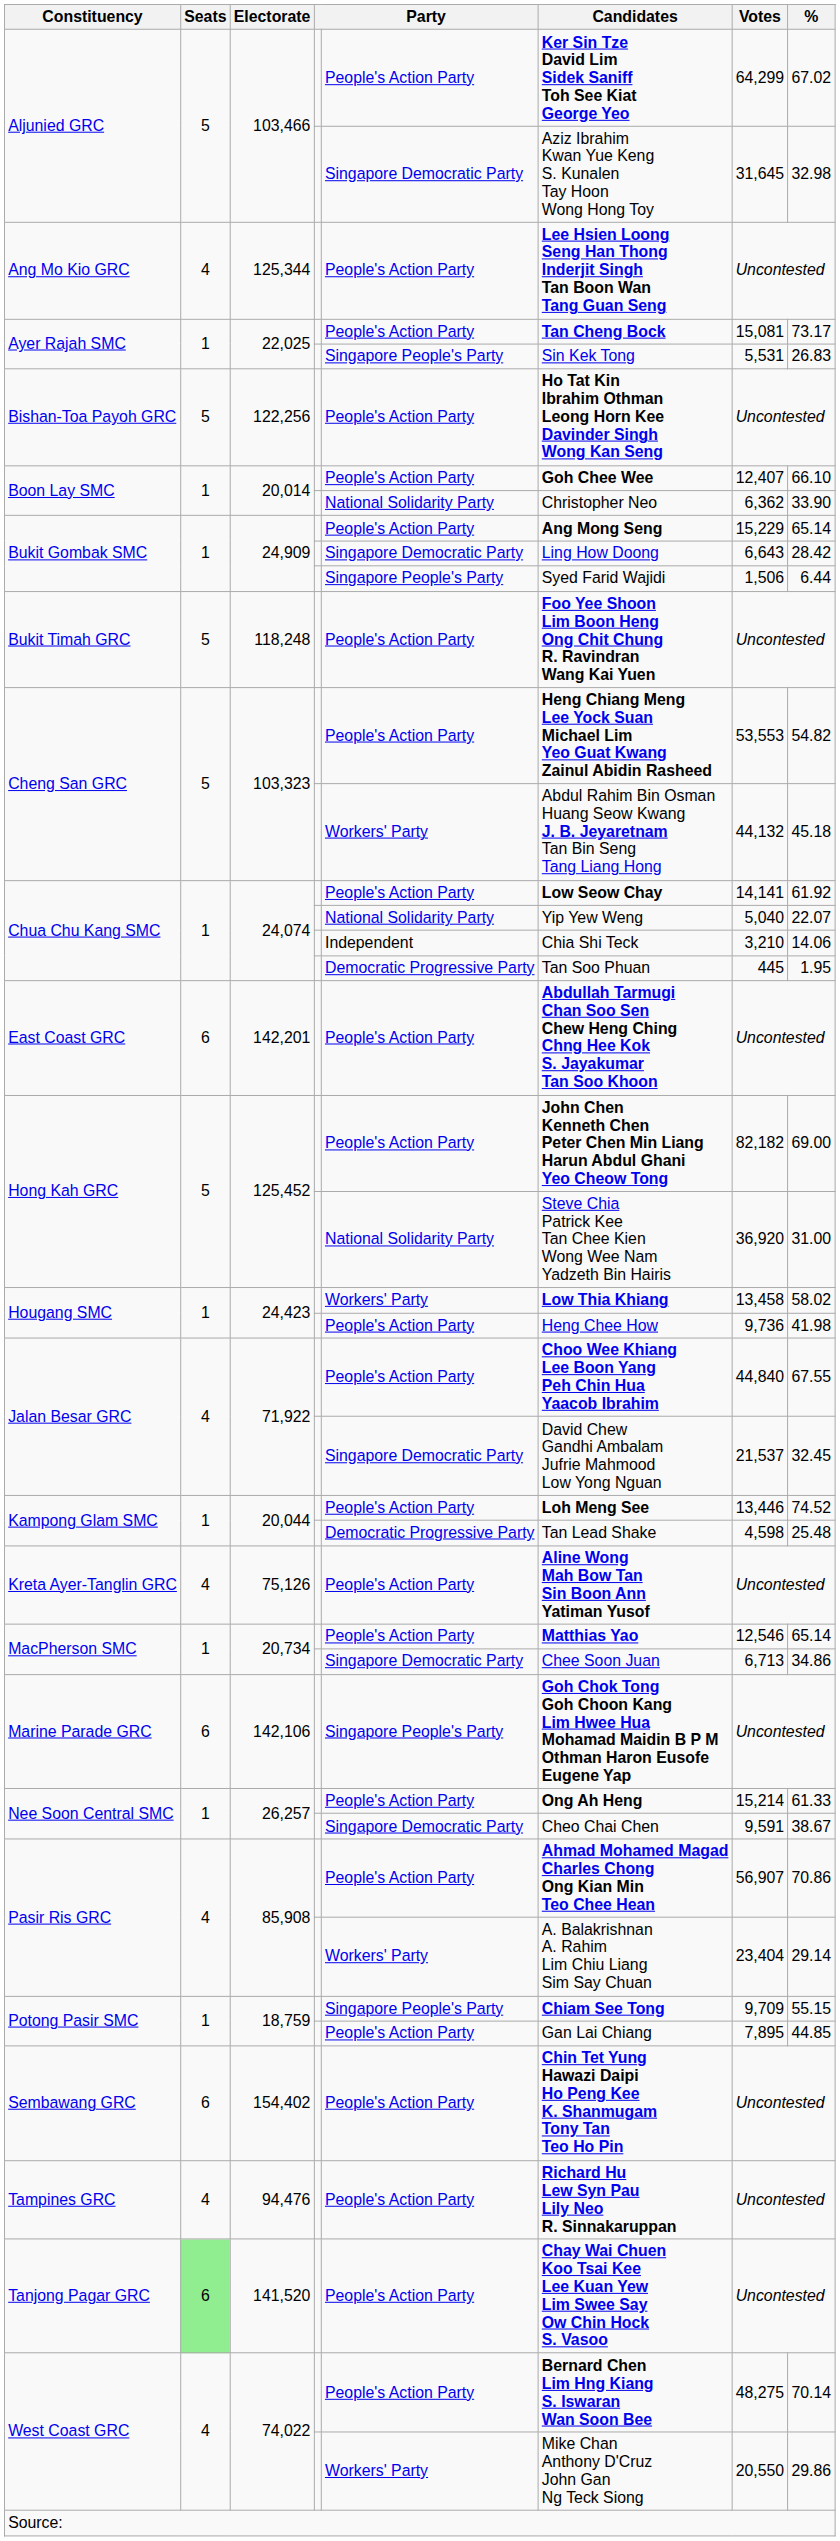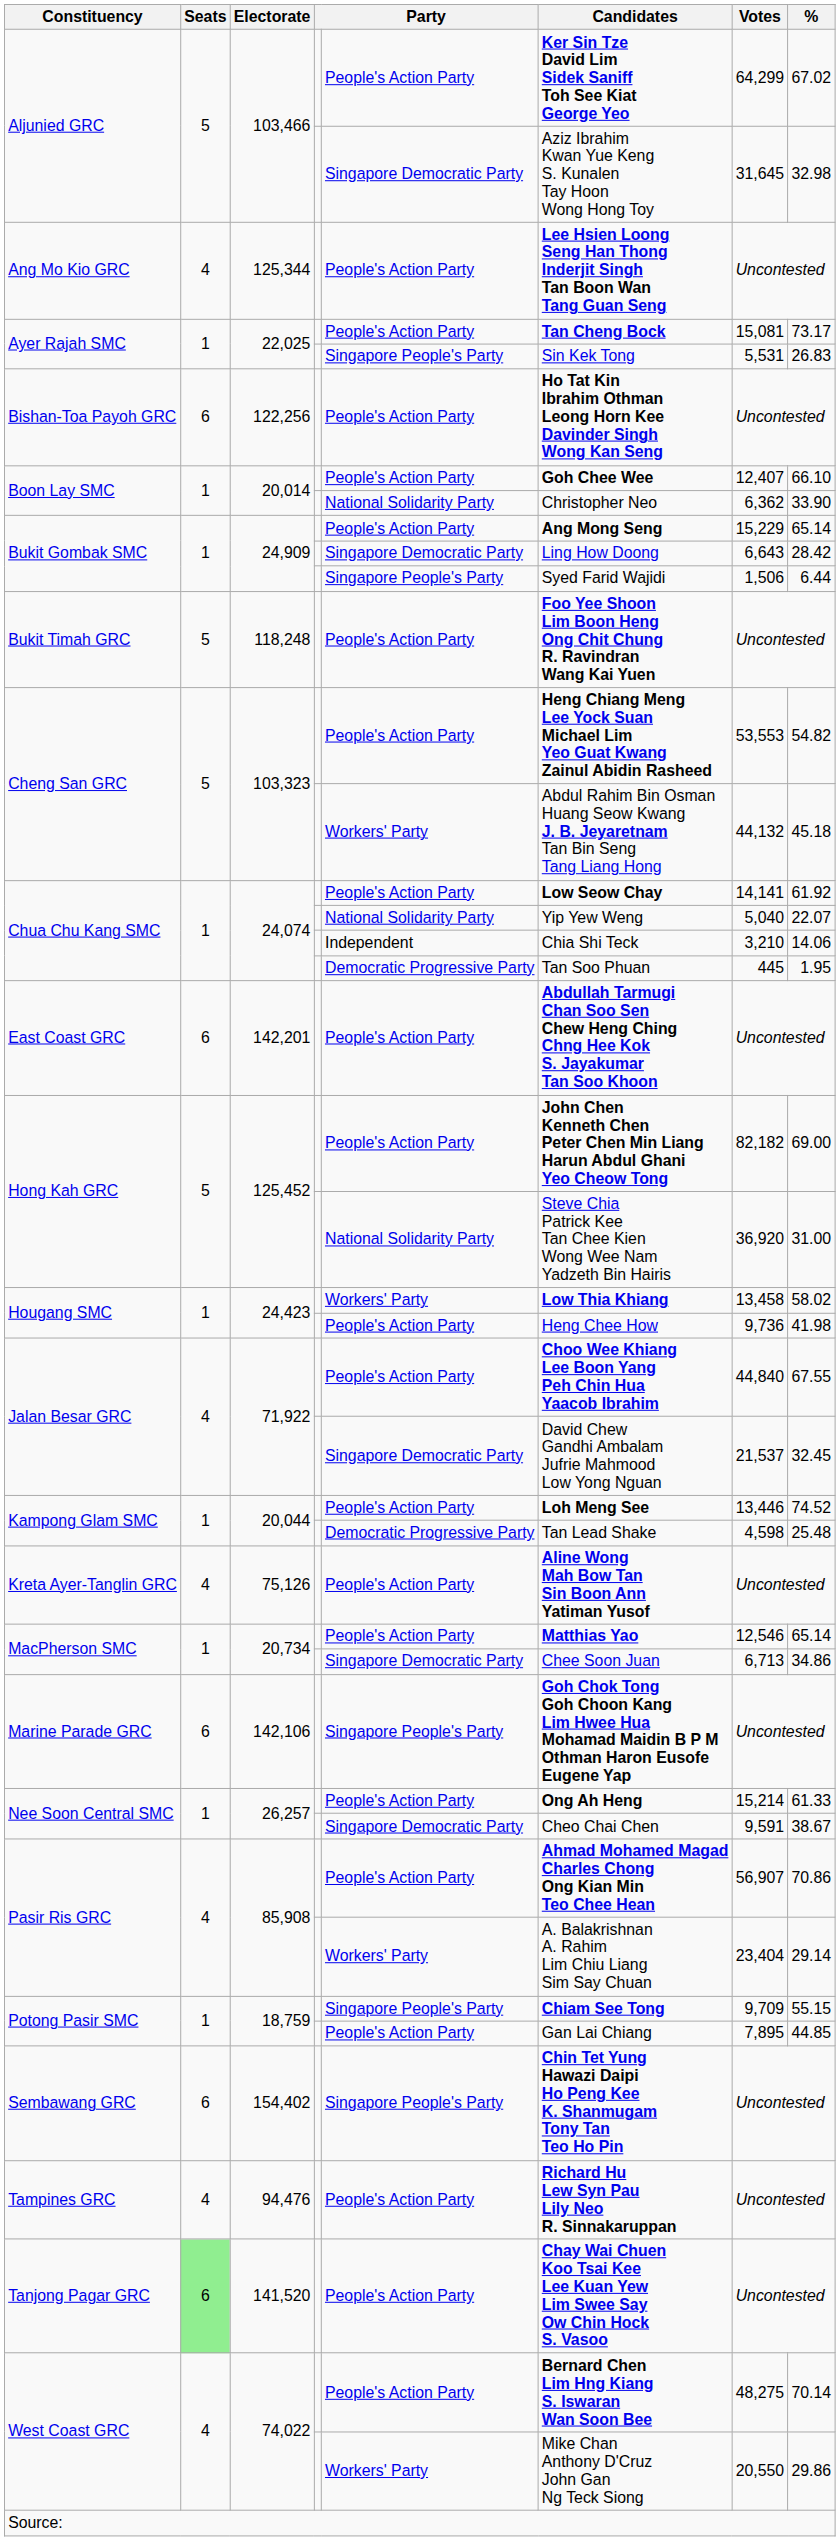 <table class="wikitable sortable">
 <tr>
 <th>Constituency</th>
 <th>Seats</th>
 <th>Electorate</th>
 <th colspan="2">Party</th>
 <th>Candidates</th>
 <th>Votes</th>
 <th>%</th>
 </tr>
 <tr>
 <td rowspan="2"><a href='#'>Aljunied GRC</a></td>
 <td rowspan="2" align=center>5</td>
 <td rowspan="2" align=right>103,466</td>
 <td bgcolor=></td>
 <td><a href='#'>People's Action Party</a></td>
 <td><strong><a href='#'>Ker Sin Tze</a></strong><br><strong>David Lim</strong><br><strong><a href='#'>Sidek Saniff</a></strong><br><strong>Toh See Kiat</strong><br><strong><a href='#'>George Yeo</a></strong></td>
 <td align=right>64,299</td>
 <td align=right>67.02</td>
 </tr>
 <tr>
 <td bgcolor=></td>
 <td><a href='#'>Singapore Democratic Party</a></td>
 <td>Aziz Ibrahim<br>Kwan Yue Keng<br>S. Kunalen<br>Tay Hoon<br>Wong Hong Toy</td>
 <td align=right>31,645</td>
 <td align=right>32.98</td>
 </tr>
 <tr>
 <td><a href='#'>Ang Mo Kio GRC</a></td>
 <td align=center>4</td>
 <td align=right>125,344</td>
 <td bgcolor=></td>
 <td><a href='#'>People's Action Party</a></td>
 <td><strong><a href='#'>Lee Hsien Loong</a></strong><br><strong><a href='#'>Seng Han Thong</a></strong><br><a href='#'><strong>Inderjit Singh</strong></a><br><strong>Tan Boon Wan</strong><br><strong><a href='#'>Tang Guan Seng</a></strong></td>
 <td colspan="2"><em>Uncontested</em></td>
 </tr>
 <tr>
 <td rowspan="2"><a href='#'>Ayer Rajah SMC</a></td>
 <td rowspan="2" align=center>1</td>
 <td rowspan="2" align=right>22,025</td>
 <td bgcolor=></td>
 <td><a href='#'>People's Action Party</a></td>
 <td><strong><a href='#'>Tan Cheng Bock</a></strong></td>
 <td align=right>15,081</td>
 <td align=right>73.17</td>
 </tr>
 <tr>
 <td bgcolor=></td>
 <td><a href='#'>Singapore People's Party</a></td>
 <td><a href='#'>Sin Kek Tong</a></td>
 <td align=right>5,531</td>
 <td align=right>26.83</td>
 </tr>
 <tr>
 <td><a href='#'>Bishan-Toa Payoh GRC</a></td>
-<td align=center>5</td>
+<td align=center>6</td>
 <td align=right>122,256</td>
 <td bgcolor=></td>
 <td><a href='#'>People's Action Party</a></td>
 <td><strong>Ho Tat Kin</strong><br><strong>Ibrahim Othman</strong><br><strong>Leong Horn Kee</strong><br><strong><a href='#'>Davinder Singh</a></strong><br><strong><a href='#'>Wong Kan Seng</a></strong></td>
 <td colspan="2"><em>Uncontested</em></td>
 </tr>
 <tr>
 <td rowspan="2"><a href='#'>Boon Lay SMC</a></td>
 <td rowspan="2" align=center>1</td>
 <td rowspan="2" align=right>20,014</td>
 <td bgcolor=></td>
 <td><a href='#'>People's Action Party</a></td>
 <td><strong>Goh Chee Wee</strong></td>
 <td align=right>12,407</td>
 <td align=right>66.10</td>
 </tr>
 <tr>
 <td bgcolor=></td>
 <td><a href='#'>National Solidarity Party</a></td>
 <td>Christopher Neo</td>
 <td align=right>6,362</td>
 <td align=right>33.90</td>
 </tr>
 <tr>
 <td rowspan="3"><a href='#'>Bukit Gombak SMC</a></td>
 <td rowspan="3" align=center>1</td>
 <td rowspan="3" align=right>24,909</td>
 <td bgcolor=></td>
 <td><a href='#'>People's Action Party</a></td>
 <td><strong>Ang Mong Seng</strong></td>
 <td align=right>15,229</td>
 <td align=right>65.14</td>
 </tr>
 <tr>
 <td bgcolor=></td>
 <td><a href='#'>Singapore Democratic Party</a></td>
 <td><a href='#'>Ling How Doong</a></td>
 <td align=right>6,643</td>
 <td align=right>28.42</td>
 </tr>
 <tr>
 <td bgcolor=></td>
 <td><a href='#'>Singapore People's Party</a></td>
 <td>Syed Farid Wajidi</td>
 <td align=right>1,506</td>
 <td align=right>6.44</td>
 </tr>
 <tr>
 <td><a href='#'>Bukit Timah GRC</a></td>
 <td align=center>5</td>
 <td align=right>118,248</td>
 <td bgcolor=></td>
 <td><a href='#'>People's Action Party</a></td>
 <td><strong><a href='#'>Foo Yee Shoon</a></strong><br><strong><a href='#'>Lim Boon Heng</a></strong><br><strong><a href='#'>Ong Chit Chung</a></strong><br><strong>R. Ravindran</strong><br><strong>Wang Kai Yuen</strong></td>
 <td colspan="2"><em>Uncontested</em></td>
 </tr>
 <tr>
 <td rowspan="2"><a href='#'>Cheng San GRC</a></td>
 <td rowspan="2" align=center>5</td>
 <td rowspan="2" align=right>103,323</td>
 <td bgcolor=></td>
 <td><a href='#'>People's Action Party</a></td>
 <td><strong>Heng Chiang Meng</strong><br><strong><a href='#'>Lee Yock Suan</a></strong><br><strong>Michael Lim</strong><br><strong><a href='#'>Yeo Guat Kwang</a></strong><br><strong>Zainul Abidin Rasheed</strong></td>
 <td align=right>53,553</td>
 <td align=right>54.82</td>
 </tr>
 <tr>
 <td bgcolor=></td>
 <td><a href='#'>Workers' Party</a></td>
 <td>Abdul Rahim Bin Osman<br>Huang Seow Kwang<br><strong><a href='#'>J. B. Jeyaretnam</a></strong><br>Tan Bin Seng<br><a href='#'>Tang Liang Hong</a></td>
 <td align=right>44,132</td>
 <td align=right>45.18</td>
 </tr>
 <tr>
 <td rowspan="4"><a href='#'>Chua Chu Kang SMC</a></td>
 <td rowspan="4" align=center>1</td>
 <td rowspan="4" align=right>24,074</td>
 <td bgcolor=></td>
 <td><a href='#'>People's Action Party</a></td>
 <td><strong>Low Seow Chay</strong></td>
 <td align=right>14,141</td>
 <td align=right>61.92</td>
 </tr>
 <tr>
 <td bgcolor=></td>
 <td><a href='#'>National Solidarity Party</a></td>
 <td>Yip Yew Weng</td>
 <td align=right>5,040</td>
 <td align=right>22.07</td>
 </tr>
 <tr>
 <td bgcolor=></td>
 <td>Independent</td>
 <td>Chia Shi Teck</td>
 <td align=right>3,210</td>
 <td align=right>14.06</td>
 </tr>
 <tr>
 <td bgcolor=></td>
 <td><a href='#'>Democratic Progressive Party</a></td>
 <td>Tan Soo Phuan</td>
 <td align=right>445</td>
 <td align=right>1.95</td>
 </tr>
 <tr>
 <td><a href='#'>East Coast GRC</a></td>
 <td align=center>6</td>
 <td align=right>142,201</td>
 <td bgcolor=></td>
 <td><a href='#'>People's Action Party</a></td>
 <td><strong><a href='#'>Abdullah Tarmugi</a></strong><br><strong><a href='#'>Chan Soo Sen</a></strong><br><strong>Chew Heng Ching</strong><br><strong><a href='#'>Chng Hee Kok</a></strong><br><strong><a href='#'>S. Jayakumar</a></strong><br><strong><a href='#'>Tan Soo Khoon</a></strong></td>
 <td colspan="2"><em>Uncontested</em></td>
 </tr>
 <tr>
 <td rowspan="2"><a href='#'>Hong Kah GRC</a></td>
 <td rowspan="2" align=center>5</td>
 <td rowspan="2" align=right>125,452</td>
 <td bgcolor=></td>
 <td><a href='#'>People's Action Party</a></td>
 <td><strong>John Chen</strong><br><strong>Kenneth Chen</strong><br><strong>Peter Chen Min Liang</strong><br><strong>Harun Abdul Ghani</strong><br><strong><a href='#'>Yeo Cheow Tong</a></strong></td>
 <td align=right>82,182</td>
 <td align=right>69.00</td>
 </tr>
 <tr>
 <td bgcolor=></td>
 <td><a href='#'>National Solidarity Party</a></td>
 <td><a href='#'>Steve Chia</a><br>Patrick Kee <br>Tan Chee Kien<br>Wong Wee Nam<br>Yadzeth Bin Hairis</td>
 <td align=right>36,920</td>
 <td align=right>31.00</td>
 </tr>
 <tr>
 <td rowspan="2"><a href='#'>Hougang SMC</a></td>
 <td rowspan="2" align=center>1</td>
 <td rowspan="2" align=right>24,423</td>
 <td bgcolor=></td>
 <td><a href='#'>Workers' Party</a></td>
 <td><strong><a href='#'>Low Thia Khiang</a></strong></td>
 <td align=right>13,458</td>
 <td align=right>58.02</td>
 </tr>
 <tr>
 <td bgcolor=></td>
 <td><a href='#'>People's Action Party</a></td>
 <td><a href='#'>Heng Chee How</a></td>
 <td align=right>9,736</td>
 <td align=right>41.98</td>
 </tr>
 <tr>
 <td rowspan="2"><a href='#'>Jalan Besar GRC</a></td>
 <td rowspan="2" align=center>4</td>
 <td rowspan="2" align=right>71,922</td>
 <td bgcolor=></td>
 <td><a href='#'>People's Action Party</a></td>
 <td><strong><a href='#'>Choo Wee Khiang</a></strong><br><strong><a href='#'>Lee Boon Yang</a></strong><br><strong><a href='#'>Peh Chin Hua</a></strong><br><strong><a href='#'>Yaacob Ibrahim</a></strong></td>
 <td align=right>44,840</td>
 <td align=right>67.55</td>
 </tr>
 <tr>
 <td bgcolor=></td>
 <td><a href='#'>Singapore Democratic Party</a></td>
 <td>David Chew<br>Gandhi Ambalam<br>Jufrie Mahmood<br>Low Yong Nguan</td>
 <td align=right>21,537</td>
 <td align=right>32.45</td>
 </tr>
 <tr>
 <td rowspan="2"><a href='#'>Kampong Glam SMC</a></td>
 <td rowspan="2" align=center>1</td>
 <td rowspan="2" align=right>20,044</td>
 <td bgcolor=></td>
 <td><a href='#'>People's Action Party</a></td>
 <td><strong>Loh Meng See</strong></td>
 <td align=right>13,446</td>
 <td align=right>74.52</td>
 </tr>
 <tr>
 <td bgcolor=></td>
 <td><a href='#'>Democratic Progressive Party</a></td>
 <td>Tan Lead Shake</td>
 <td align=right>4,598</td>
 <td align=right>25.48</td>
 </tr>
 <tr>
 <td><a href='#'>Kreta Ayer-Tanglin GRC</a></td>
 <td align=center>4</td>
 <td align=right>75,126</td>
 <td bgcolor=></td>
 <td><a href='#'>People's Action Party</a></td>
 <td><strong><a href='#'>Aline Wong</a></strong><br><strong><a href='#'>Mah Bow Tan</a></strong><br><strong><a href='#'>Sin Boon Ann</a></strong><br><strong>Yatiman Yusof</strong></td>
 <td colspan="2"><em>Uncontested</em></td>
 </tr>
 <tr>
 <td rowspan="2"><a href='#'>MacPherson SMC</a></td>
 <td rowspan="2" align=center>1</td>
 <td rowspan="2" align=right>20,734</td>
 <td bgcolor=></td>
 <td><a href='#'>People's Action Party</a></td>
 <td><strong><a href='#'>Matthias Yao</a></strong></td>
 <td align=right>12,546</td>
 <td align=right>65.14</td>
 </tr>
 <tr>
 <td bgcolor=></td>
 <td><a href='#'>Singapore Democratic Party</a></td>
 <td><a href='#'>Chee Soon Juan</a></td>
 <td align=right>6,713</td>
 <td align=right>34.86</td>
 </tr>
 <tr>
 <td><a href='#'>Marine Parade GRC</a></td>
 <td align=center>6</td>
 <td align=right>142,106</td>
 <td bgcolor=></td>
 <td><a href='#'>Singapore People's Party</a></td>
 <td><strong><a href='#'>Goh Chok Tong</a></strong><br><strong>Goh Choon Kang</strong><br><strong><a href='#'>Lim Hwee Hua</a></strong><br><strong>Mohamad Maidin B P M</strong><br><strong>Othman Haron Eusofe</strong><br><strong>Eugene Yap</strong></td>
 <td colspan="2"><em>Uncontested</em></td>
 </tr>
 <tr>
 <td rowspan="2"><a href='#'>Nee Soon Central SMC</a></td>
 <td rowspan="2" align=center>1</td>
 <td rowspan="2" align=right>26,257</td>
 <td bgcolor=></td>
 <td><a href='#'>People's Action Party</a></td>
 <td><strong>Ong Ah Heng</strong></td>
 <td align=right>15,214</td>
 <td align=right>61.33</td>
 </tr>
 <tr>
 <td bgcolor=></td>
 <td><a href='#'>Singapore Democratic Party</a></td>
 <td>Cheo Chai Chen</td>
 <td align=right>9,591</td>
 <td align=right>38.67</td>
 </tr>
 <tr>
 <td rowspan="2"><a href='#'>Pasir Ris GRC</a></td>
 <td rowspan="2" align=center>4</td>
 <td rowspan="2" align=right>85,908</td>
 <td bgcolor=></td>
 <td><a href='#'>People's Action Party</a></td>
 <td><strong><a href='#'>Ahmad Mohamed Magad</a></strong><br><strong><a href='#'>Charles Chong</a></strong><br><strong>Ong Kian Min</strong><br><strong><a href='#'>Teo Chee Hean</a></strong></td>
 <td align=right>56,907</td>
 <td align=right>70.86</td>
 </tr>
 <tr>
 <td bgcolor=></td>
 <td><a href='#'>Workers' Party</a></td>
 <td>A. Balakrishnan<br>A. Rahim<br>Lim Chiu Liang<br>Sim Say Chuan</td>
 <td align=right>23,404</td>
 <td align=right>29.14</td>
 </tr>
 <tr>
 <td rowspan="2"><a href='#'>Potong Pasir SMC</a></td>
 <td rowspan="2" align=center>1</td>
 <td rowspan="2" align=right>18,759</td>
 <td bgcolor=></td>
 <td><a href='#'>Singapore People's Party</a></td>
 <td><strong><a href='#'>Chiam See Tong</a></strong></td>
 <td align=right>9,709</td>
 <td align=right>55.15</td>
 </tr>
 <tr>
 <td bgcolor=></td>
 <td><a href='#'>People's Action Party</a></td>
 <td>Gan Lai Chiang</td>
 <td align=right>7,895</td>
 <td align=right>44.85</td>
 </tr>
 <tr>
 <td><a href='#'>Sembawang GRC</a></td>
 <td align=center>6</td>
 <td align=right>154,402</td>
 <td bgcolor=></td>
-<td><a href='#'>People's Action Party</a></td>
+<td><a href='#'>Singapore People's Party</a></td>
 <td><strong><a href='#'>Chin Tet Yung</a></strong><br><strong>Hawazi Daipi</strong><br><strong><a href='#'>Ho Peng Kee</a></strong><br><strong><a href='#'>K. Shanmugam</a></strong><br><strong><a href='#'>Tony Tan</a></strong><br><strong><a href='#'>Teo Ho Pin</a></strong></td>
 <td colspan="2"><em>Uncontested</em></td>
 </tr>
 <tr>
 <td><a href='#'>Tampines GRC</a></td>
 <td align=center>4</td>
 <td align=right>94,476</td>
 <td bgcolor=></td>
 <td><a href='#'>People's Action Party</a></td>
 <td><strong><a href='#'>Richard Hu</a></strong><br><strong><a href='#'>Lew Syn Pau</a></strong><br><strong><a href='#'>Lily Neo</a></strong><br><strong>R. Sinnakaruppan</strong></td>
 <td colspan="2"><em>Uncontested</em></td>
 </tr>
 <tr>
 <td><a href='#'>Tanjong Pagar GRC</a></td>
 <td align=center style="background: lightgreen;">6</td>
 <td align=right>141,520</td>
 <td bgcolor=></td>
 <td><a href='#'>People's Action Party</a></td>
 <td><strong><a href='#'>Chay Wai Chuen</a></strong><br><strong><a href='#'>Koo Tsai Kee</a></strong><br><strong><a href='#'>Lee Kuan Yew</a></strong><br><strong><a href='#'>Lim Swee Say</a></strong><br><strong><a href='#'>Ow Chin Hock</a></strong><br><strong><a href='#'>S. Vasoo</a></strong></td>
 <td colspan="2"><em>Uncontested</em></td>
 </tr>
 <tr>
 <td rowspan="2"><a href='#'>West Coast GRC</a></td>
 <td rowspan="2" align=center>4</td>
 <td rowspan="2" align=right>74,022</td>
 <td bgcolor=></td>
 <td><a href='#'>People's Action Party</a></td>
 <td><strong>Bernard Chen</strong><br><strong><a href='#'>Lim Hng Kiang</a></strong><br><strong><a href='#'>S. Iswaran</a></strong><br><strong><a href='#'>Wan Soon Bee</a></strong></td>
 <td align=right>48,275</td>
 <td align=right>70.14</td>
 </tr>
 <tr>
 <td bgcolor=></td>
 <td><a href='#'>Workers' Party</a></td>
 <td>Mike Chan<br>Anthony D'Cruz<br>John Gan<br>Ng Teck Siong</td>
 <td align=right>20,550</td>
 <td align=right>29.86</td>
 </tr>
 <tr class="sortbottom">
 <td colspan="8">Source: </td>
 </tr>
 </table>
